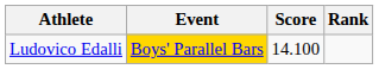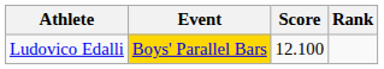 <table class="wikitable" border="1" style="font-size:90%">
 <tr>
 <th>Athlete</th>
 <th>Event</th>
 <th>Score</th>
 <th>Rank</th>
 </tr>
 <tr>
 <td rowspan=1><a href='#'>Ludovico Edalli</a></td>
 <td style="background: gold;"><a href='#'>Boys' Parallel Bars</a></td>
-<td align=center>14.100</td>
+<td align=center>12.100</td>
 <td align=center></td>
 </tr>
 </table>
